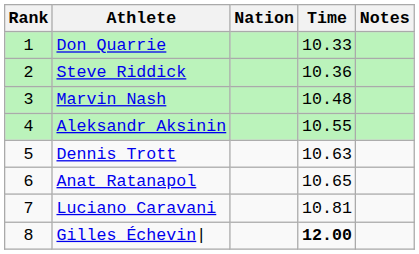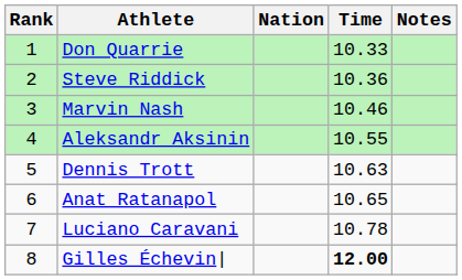 <table class="wikitable sortable" style="text-align:center">
 <tr>
 <th>Rank</th>
 <th>Athlete</th>
 <th>Nation</th>
 <th>Time</th>
 <th>Notes</th>
 </tr>
 <tr style="background:#bbf3bb;">
 <td>1</td>
 <td align=left><a href='#'>Don Quarrie</a></td>
 <td align=left></td>
 <td>10.33</td>
 <td></td>
 </tr>
 <tr style="background:#bbf3bb;">
 <td>2</td>
 <td align=left><a href='#'>Steve Riddick</a></td>
 <td align=left></td>
 <td>10.36</td>
 <td></td>
 </tr>
 <tr style="background:#bbf3bb;">
 <td>3</td>
 <td align=left><a href='#'>Marvin Nash</a></td>
 <td align=left></td>
-<td>10.48</td>
+<td>10.46</td>
 <td></td>
 </tr>
 <tr style="background:#bbf3bb;">
 <td>4</td>
 <td align=left><a href='#'>Aleksandr Aksinin</a></td>
 <td align=left></td>
 <td>10.55</td>
 <td></td>
 </tr>
 <tr>
 <td>5</td>
 <td align=left><a href='#'>Dennis Trott</a></td>
 <td align=left></td>
 <td>10.63</td>
 <td></td>
 </tr>
 <tr>
 <td>6</td>
 <td align=left><a href='#'>Anat Ratanapol</a></td>
 <td align=left></td>
 <td>10.65</td>
 <td></td>
 </tr>
 <tr>
 <td>7</td>
 <td align=left><a href='#'>Luciano Caravani</a></td>
 <td align=left></td>
-<td>10.81</td>
+<td>10.78</td>
 <td></td>
 </tr>
 <tr>
 <td>8</td>
 <td align=left><a href='#'>Gilles Échevin</a>|</td>
 <td align=left></td>
 <td><strong>12.00</strong></td>
 <td></td>
 </tr>
 </table>
